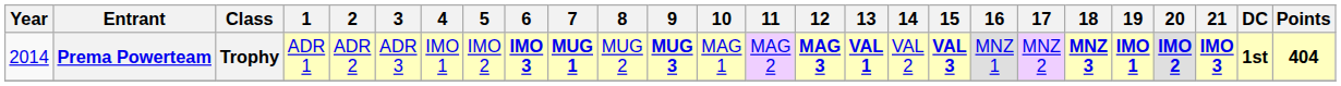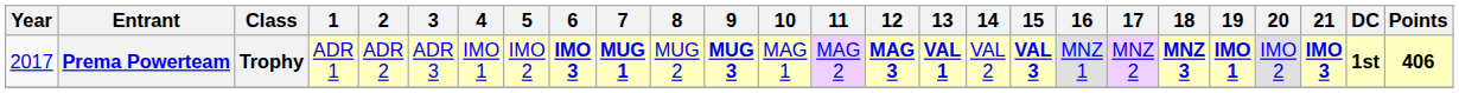 <table class="wikitable" style="text-align:center; font-size:85%">
 <tr>
 <th>Year</th>
 <th>Entrant</th>
 <th>Class</th>
 <th>1</th>
 <th>2</th>
 <th>3</th>
 <th>4</th>
 <th>5</th>
 <th>6</th>
 <th>7</th>
 <th>8</th>
 <th>9</th>
 <th>10</th>
 <th>11</th>
 <th>12</th>
 <th>13</th>
 <th>14</th>
 <th>15</th>
 <th>16</th>
 <th>17</th>
 <th>18</th>
 <th>19</th>
 <th>20</th>
 <th>21</th>
 <th>DC</th>
 <th>Points</th>
 </tr>
 <tr>
-<td><a href='#'>2014</a></td>
+<td><a href='#'>2017</a></td>
 <th nowrap><a href='#'>Prema Powerteam</a></th>
 <th>Trophy</th>
 <td style="background:#ffffbf"><a href='#'>ADR<br>1</a><br></td>
 <td style="background:#ffffbf"><a href='#'>ADR<br>2</a><br></td>
 <td style="background:#ffffbf"><a href='#'>ADR<br>3</a><br></td>
 <td style="background:#ffffbf"><a href='#'>IMO<br>1</a><br></td>
 <td style="background:#ffffbf"><a href='#'>IMO<br>2</a><br></td>
 <td style="background:#ffffbf"><strong><a href='#'>IMO<br>3</a><br></strong></td>
 <td style="background:#ffffbf"><strong><a href='#'>MUG<br>1</a></strong><br></td>
 <td style="background:#ffffbf"><a href='#'>MUG<br>2</a><br></td>
 <td style="background:#ffffbf"><strong><a href='#'>MUG<br>3</a></strong><br></td>
 <td style="background:#ffffbf"><a href='#'>MAG<br>1</a><br></td>
 <td style="background:#efcfff"><a href='#'>MAG<br>2</a><br></td>
 <td style="background:#ffffbf"><strong><a href='#'>MAG<br>3</a></strong><br></td>
 <td style="background:#ffffbf"><strong><a href='#'>VAL<br>1</a></strong><br></td>
 <td style="background:#ffffbf"><a href='#'>VAL<br>2</a><br></td>
 <td style="background:#ffffbf"><strong><a href='#'>VAL<br>3</a></strong><br></td>
 <td style="background:#dfdfdf"><a href='#'>MNZ<br>1</a><br></td>
 <td style="background:#efcfff"><a href='#'>MNZ<br>2</a><br></td>
 <td style="background:#ffffbf"><strong><a href='#'>MNZ<br>3</a></strong><br></td>
 <td style="background:#ffffbf"><strong><a href='#'>IMO<br>1</a></strong><br></td>
-<td style="background:#dfdfdf"><strong><a href='#'>IMO<br>2</a><br></strong></td>
+<td style="background:#dfdfdf"><a href='#'>IMO<br>2</a><br></td>
 <td style="background:#ffffbf"><strong><a href='#'>IMO<br>3</a></strong><br></td>
 <th style="background:#ffffbf">1st</th>
-<th style="background:#ffffbf">404</th>
+<th style="background:#ffffbf">406</th>
 </tr>
 <tr>
 </tr>
 </table>
